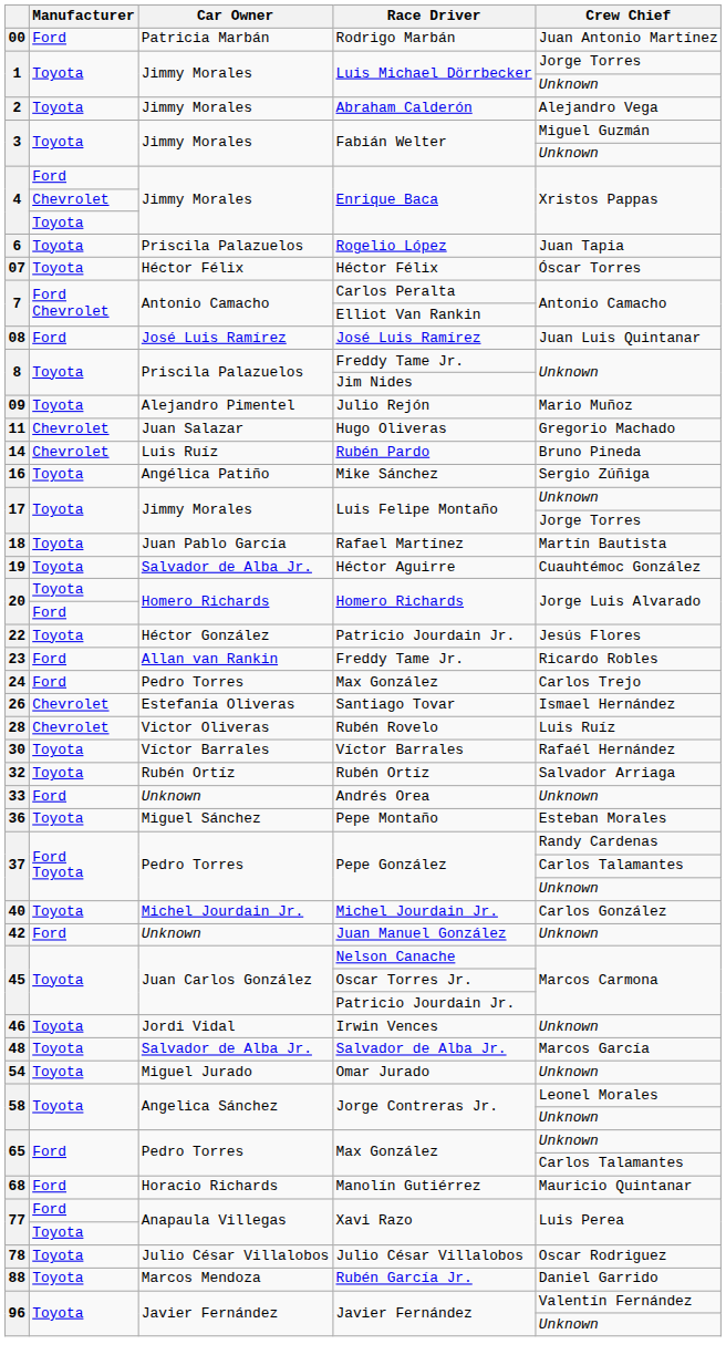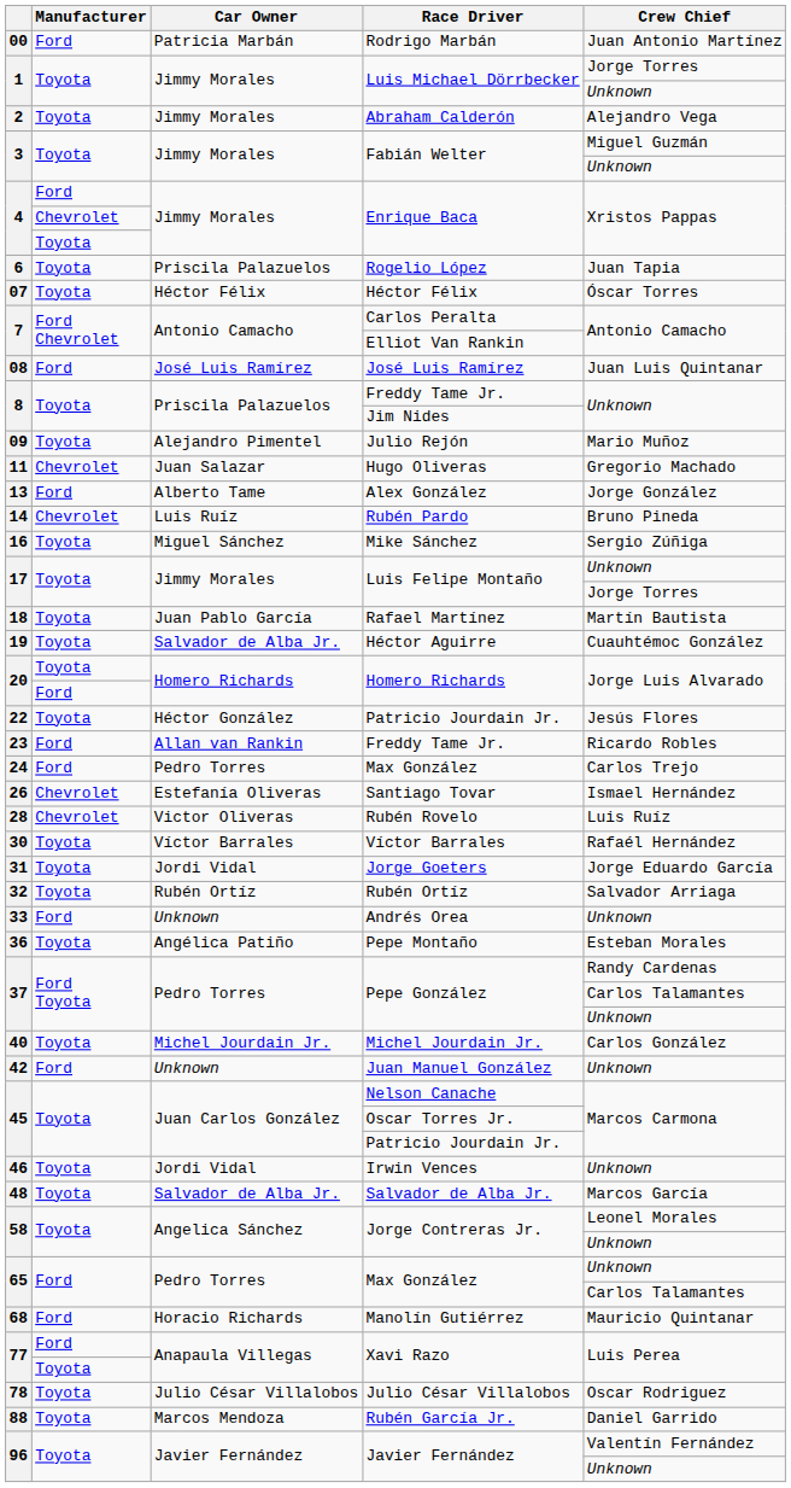 <table class="wikitable" style="font-size: 95%;">
 <tr>
 <th></th>
 <th>Manufacturer</th>
 <th>Car Owner</th>
 <th>Race Driver</th>
 <th>Crew Chief</th>
 </tr>
 <tr>
 <th>00</th>
 <td><a href='#'>Ford</a></td>
 <td>Patricia Marbán</td>
 <td>Rodrigo Marbán <small></small></td>
 <td>Juan Antonio Martínez</td>
 </tr>
 <tr>
 <th rowspan=2>1</th>
 <td rowspan=2><a href='#'>Toyota</a></td>
 <td rowspan=2>Jimmy Morales</td>
 <td rowspan=2><a href='#'>Luis Michael Dörrbecker</a> <small></small></td>
 <td>Jorge Torres <small></small></td>
 </tr>
 <tr>
 <td><em>Unknown</em> <small></small></td>
 </tr>
 <tr>
 <th>2</th>
 <td><a href='#'>Toyota</a></td>
 <td>Jimmy Morales</td>
 <td><a href='#'>Abraham Calderón</a></td>
 <td>Alejandro Vega</td>
 </tr>
 <tr>
 <th rowspan=2>3</th>
 <td rowspan=2><a href='#'>Toyota</a></td>
 <td rowspan=2>Jimmy Morales</td>
 <td rowspan=2>Fabián Welter <small></small></td>
 <td>Miguel Guzmán <small></small></td>
 </tr>
 <tr>
 <td><em>Unknown</em> <small></small></td>
 </tr>
 <tr>
 <th rowspan=3>4</th>
 <td><a href='#'>Ford</a> <small></small></td>
 <td rowspan=3>Jimmy Morales</td>
 <td rowspan=3><a href='#'>Enrique Baca</a></td>
 <td rowspan=3>Xristos Pappas</td>
 </tr>
 <tr>
 <td><a href='#'>Chevrolet</a> <small></small></td>
 </tr>
 <tr>
 <td><a href='#'>Toyota</a> <small></small></td>
 </tr>
 <tr>
 <th>6</th>
 <td><a href='#'>Toyota</a></td>
 <td>Priscila Palazuelos</td>
 <td><a href='#'>Rogelio López</a></td>
 <td>Juan Tapia</td>
 </tr>
 <tr>
 <th>07</th>
 <td><a href='#'>Toyota</a></td>
 <td>Héctor Félix</td>
 <td>Héctor Félix <small></small></td>
 <td>Óscar Torres</td>
 </tr>
 <tr>
 <th rowspan=2>7</th>
 <td rowspan=2><a href='#'>Ford</a> <small></small><br><a href='#'>Chevrolet</a> <small></small></td>
 <td rowspan=2>Antonio Camacho</td>
 <td>Carlos Peralta <small></small></td>
 <td rowspan=2>Antonio Camacho</td>
 </tr>
 <tr>
 <td>Elliot Van Rankin <small></small></td>
 </tr>
 <tr>
 <th>08</th>
 <td><a href='#'>Ford</a></td>
 <td><a href='#'>José Luis Ramírez</a></td>
 <td><a href='#'>José Luis Ramírez</a></td>
 <td>Juan Luis Quintanar</td>
 </tr>
 <tr>
 <th rowspan=2>8</th>
 <td rowspan=2><a href='#'>Toyota</a></td>
 <td rowspan=2>Priscila Palazuelos</td>
 <td>Freddy Tame Jr. <small></small></td>
 <td rowspan=2><em>Unknown</em></td>
 </tr>
 <tr>
 <td>Jim Nides <small></small></td>
 </tr>
 <tr>
 <th>09</th>
 <td><a href='#'>Toyota</a></td>
 <td>Alejandro Pimentel</td>
 <td>Julio Rejón <small></small></td>
 <td>Mario Muñoz</td>
 </tr>
 <tr>
 <th>11</th>
 <td><a href='#'>Chevrolet</a></td>
 <td>Juan Salazar</td>
 <td>Hugo Oliveras</td>
 <td>Gregorio Machado</td>
 </tr>
 <tr>
+<th>13</th>
+<td><a href='#'>Ford</a></td>
+<td>Alberto Tame</td>
+<td>Alex González <small></small></td>
+<td>Jorge González</td>
+</tr>
+<tr>
 <th>14</th>
 <td><a href='#'>Chevrolet</a></td>
 <td>Luis Ruíz</td>
 <td><a href='#'>Rubén Pardo</a></td>
 <td>Bruno Pineda</td>
 </tr>
 <tr>
 <th>16</th>
 <td><a href='#'>Toyota</a></td>
-<td>Angélica Patiño</td>
+<td>Miguel Sánchez</td>
 <td>Mike Sánchez <small></small></td>
 <td>Sergio Zúñiga</td>
 </tr>
 <tr>
 <th rowspan=2>17</th>
 <td rowspan=2><a href='#'>Toyota</a></td>
 <td rowspan=2>Jimmy Morales</td>
 <td rowspan=2>Luis Felipe Montaño</td>
 <td><em>Unknown</em> <small></small></td>
 </tr>
 <tr>
 <td>Jorge Torres <small></small></td>
 </tr>
 <tr>
 <th>18</th>
 <td><a href='#'>Toyota</a></td>
 <td>Juan Pablo García</td>
 <td>Rafael Martínez</td>
 <td>Martín Bautista</td>
 </tr>
 <tr>
 <th>19</th>
 <td><a href='#'>Toyota</a></td>
 <td><a href='#'>Salvador de Alba Jr.</a></td>
 <td>Héctor Aguirre</td>
 <td>Cuauhtémoc González</td>
 </tr>
 <tr>
 <th rowspan=2>20</th>
 <td><a href='#'>Toyota</a> <small></small></td>
 <td rowspan=2><a href='#'>Homero Richards</a></td>
 <td rowspan=2><a href='#'>Homero Richards</a></td>
 <td rowspan=2>Jorge Luis Alvarado</td>
 </tr>
 <tr>
 <td><a href='#'>Ford</a> <small></small></td>
 </tr>
 <tr>
 <th>22</th>
 <td><a href='#'>Toyota</a></td>
 <td>Héctor González</td>
 <td>Patricio Jourdain Jr. <small></small></td>
 <td>Jesús Flores</td>
 </tr>
 <tr>
 <th>23</th>
 <td><a href='#'>Ford</a></td>
 <td><a href='#'>Allan van Rankin</a></td>
 <td>Freddy Tame Jr. <small></small></td>
 <td>Ricardo Robles</td>
 </tr>
 <tr>
 <th>24</th>
 <td><a href='#'>Ford</a></td>
 <td>Pedro Torres</td>
 <td>Max González <small></small></td>
 <td>Carlos Trejo</td>
 </tr>
 <tr>
 <th>26</th>
 <td><a href='#'>Chevrolet</a></td>
 <td>Estefanía Oliveras</td>
 <td>Santiago Tovar</td>
 <td>Ismael Hernández</td>
 </tr>
 <tr>
 <th>28</th>
 <td><a href='#'>Chevrolet</a></td>
 <td>Victor Oliveras</td>
 <td>Rubén Rovelo</td>
 <td>Luis Ruíz</td>
 </tr>
 <tr>
 <th>30</th>
 <td><a href='#'>Toyota</a></td>
 <td>Víctor Barrales</td>
 <td>Víctor Barrales</td>
 <td>Rafaél Hernández</td>
 </tr>
 <tr>
+<th>31</th>
+<td><a href='#'>Toyota</a></td>
+<td>Jordi Vidal</td>
+<td><a href='#'>Jorge Goeters</a></td>
+<td>Jorge Eduardo García</td>
+</tr>
+<tr>
 <th>32</th>
 <td><a href='#'>Toyota</a></td>
 <td>Rubén Ortíz</td>
 <td>Rubén Ortíz <small></small></td>
 <td>Salvador Arriaga</td>
 </tr>
 <tr>
 <th>33</th>
 <td><a href='#'>Ford</a></td>
 <td><em>Unknown</em></td>
 <td>Andrés Orea <small></small></td>
 <td><em>Unknown</em></td>
 </tr>
 <tr>
 <th>36</th>
 <td><a href='#'>Toyota</a></td>
-<td>Miguel Sánchez</td>
+<td>Angélica Patiño</td>
 <td>Pepe Montaño <small></small></td>
 <td>Esteban Morales</td>
 </tr>
 <tr>
 <th rowspan=3>37</th>
 <td rowspan=3><a href='#'>Ford</a> <small></small><br><a href='#'>Toyota</a> <small></small></td>
 <td rowspan=3>Pedro Torres</td>
 <td rowspan=3>Pepe González</td>
 <td>Randy Cardenas <small></small></td>
 </tr>
 <tr>
 <td>Carlos Talamantes <small></small></td>
 </tr>
 <tr>
 <td><em>Unknown</em> <small></small></td>
 </tr>
 <tr>
 <th>40</th>
 <td><a href='#'>Toyota</a></td>
 <td><a href='#'>Michel Jourdain Jr.</a></td>
 <td><a href='#'>Michel Jourdain Jr.</a></td>
 <td>Carlos González</td>
 </tr>
 <tr>
 <th>42</th>
 <td><a href='#'>Ford</a></td>
 <td><em>Unknown</em></td>
 <td><a href='#'>Juan Manuel González</a> <small></small></td>
 <td><em>Unknown</em></td>
 </tr>
 <tr>
 <th rowspan=3>45</th>
 <td rowspan=3><a href='#'>Toyota</a></td>
 <td rowspan=3>Juan Carlos González</td>
 <td><a href='#'>Nelson Canache</a> <small></small></td>
 <td rowspan=3>Marcos Carmona</td>
 </tr>
 <tr>
 <td>Oscar Torres Jr. <small></small></td>
 </tr>
 <tr>
 <td>Patricio Jourdain Jr. <small></small></td>
 </tr>
 <tr>
 <th>46</th>
 <td><a href='#'>Toyota</a></td>
 <td>Jordi Vidal</td>
 <td>Irwin Vences <small></small></td>
 <td><em>Unknown</em></td>
 </tr>
 <tr>
 <th>48</th>
 <td><a href='#'>Toyota</a></td>
 <td><a href='#'>Salvador de Alba Jr.</a></td>
 <td><a href='#'>Salvador de Alba Jr.</a></td>
 <td>Marcos García</td>
-</tr>
-<tr>
-<th>54</th>
-<td><a href='#'>Toyota</a></td>
-<td>Miguel Jurado</td>
-<td>Omar Jurado <small></small></td>
-<td><em>Unknown</em></td>
 </tr>
 <tr>
 <th rowspan=2>58</th>
 <td rowspan=2><a href='#'>Toyota</a></td>
 <td rowspan=2>Angelica Sánchez</td>
 <td rowspan=2>Jorge Contreras Jr. <small></small></td>
 <td>Leonel Morales <small></small></td>
 </tr>
 <tr>
 <td><em>Unknown</em> <small></small></td>
 </tr>
 <tr>
 <th rowspan=2>65</th>
 <td rowspan=2><a href='#'>Ford</a></td>
 <td rowspan=2>Pedro Torres</td>
 <td rowspan=2>Max González <small></small></td>
 <td><em>Unknown</em> <small></small></td>
 </tr>
 <tr>
 <td>Carlos Talamantes <small></small></td>
 </tr>
 <tr>
 <th>68</th>
 <td><a href='#'>Ford</a></td>
 <td>Horacio Richards</td>
 <td>Manolín Gutiérrez</td>
 <td>Mauricio Quintanar</td>
 </tr>
 <tr>
 <th rowspan=2>77</th>
 <td><a href='#'>Ford</a> <small></small></td>
 <td rowspan=2>Anapaula Villegas</td>
 <td rowspan=2>Xavi Razo</td>
 <td rowspan=2>Luis Perea</td>
 </tr>
 <tr>
 <td><a href='#'>Toyota</a> <small></small></td>
 </tr>
 <tr>
 <th>78</th>
 <td><a href='#'>Toyota</a></td>
 <td>Julio César Villalobos</td>
 <td>Julio César Villalobos <small></small></td>
 <td>Oscar Rodriguez</td>
 </tr>
 <tr>
 <th>88</th>
 <td><a href='#'>Toyota</a></td>
 <td>Marcos Mendoza</td>
 <td><a href='#'>Rubén García Jr.</a></td>
 <td>Daniel Garrido</td>
 </tr>
 <tr>
 <th rowspan=2>96</th>
 <td rowspan=2><a href='#'>Toyota</a></td>
 <td rowspan=2>Javier Fernández</td>
 <td rowspan=2>Javier Fernández <small></small></td>
 <td>Valentín Fernández <small></small></td>
 </tr>
 <tr>
 <td><em>Unknown</em> <small></small></td>
 </tr>
 </table>
